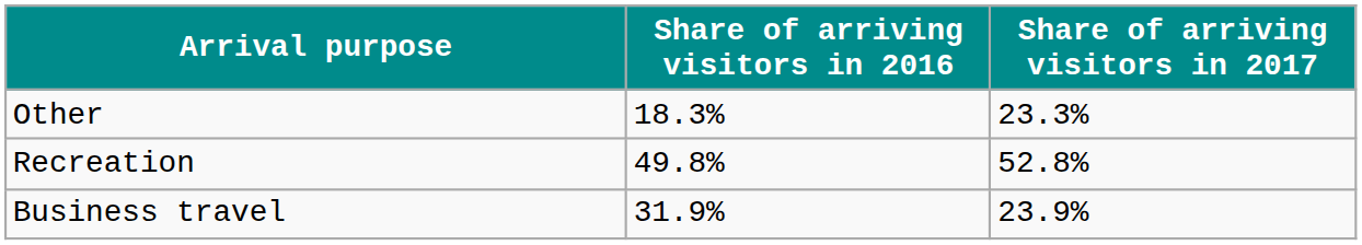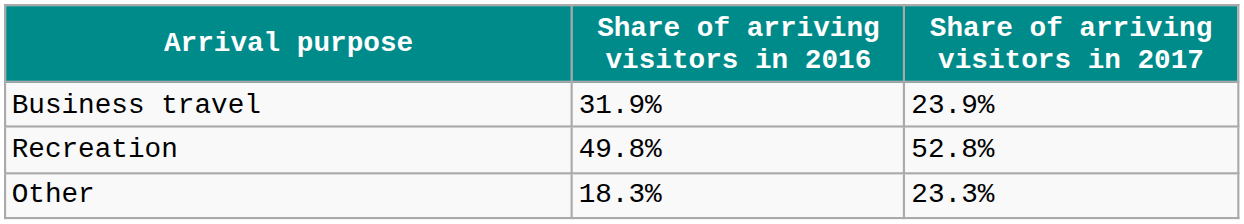 <table class="wikitable">
 <tr style="color:white;">
 <th style="width:260px; background:darkCyan;">Arrival purpose</th>
 <th style="width:150px; background:darkCyan;">Share of arriving visitors in 2016</th>
 <th style="width:150px; background:darkCyan;">Share of arriving visitors in 2017</th>
 </tr>
 <tr>
-<td>Other</td>
-<td>18.3%</td>
-<td>23.3%</td>
+<td>Business travel</td>
+<td>31.9%</td>
+<td>23.9%</td>
 </tr>
 <tr>
 <td>Recreation</td>
 <td>49.8%</td>
 <td>52.8%</td>
 </tr>
 <tr>
-<td>Business travel</td>
-<td>31.9%</td>
-<td>23.9%</td>
+<td>Other</td>
+<td>18.3%</td>
+<td>23.3%</td>
 </tr>
 </table>
